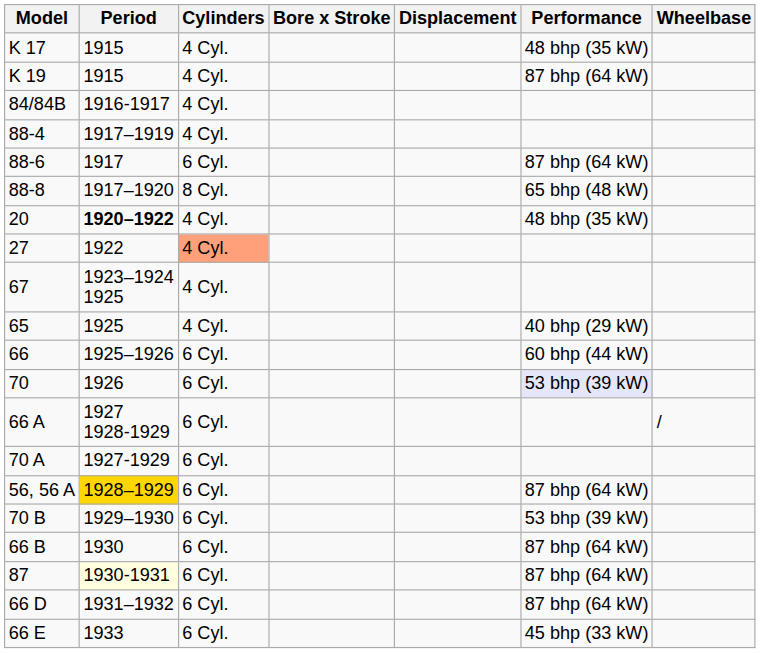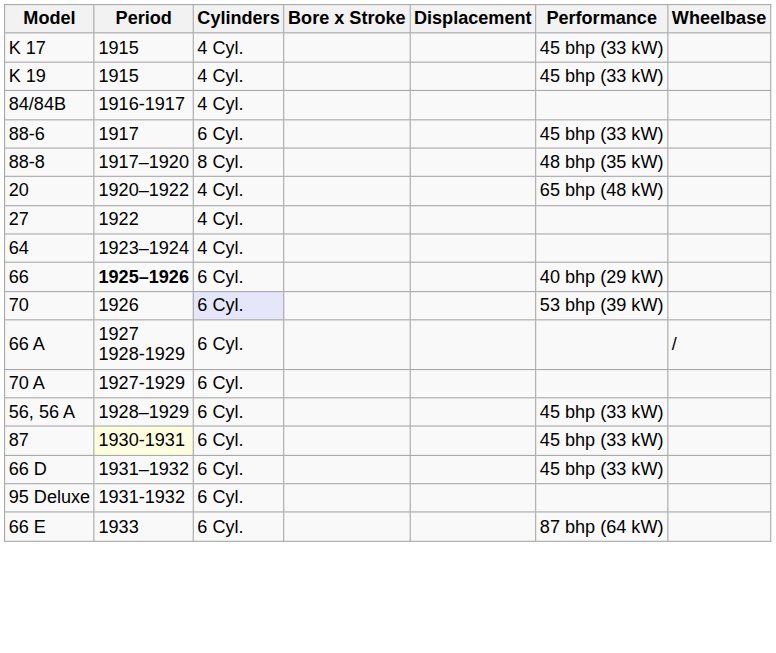 <table class="wikitable">
 <tr>
 <th>Model</th>
 <th>Period</th>
 <th>Cylinders</th>
 <th>Bore x Stroke</th>
 <th>Displacement</th>
 <th>Performance</th>
 <th>Wheelbase</th>
 </tr>
 <tr>
 <td>K 17</td>
 <td>1915</td>
 <td>4 Cyl.</td>
 <td></td>
 <td></td>
-<td>48 bhp (35 kW)</td>
+<td>45 bhp (33 kW)</td>
 <td></td>
 </tr>
 <tr>
 <td>K 19</td>
 <td>1915</td>
 <td>4 Cyl.</td>
 <td></td>
 <td></td>
-<td>87 bhp (64 kW)</td>
+<td>45 bhp (33 kW)</td>
 <td></td>
 </tr>
 <tr>
 <td>84/84B</td>
 <td>1916-1917</td>
 <td>4 Cyl.</td>
 <td></td>
 <td></td>
 <td></td>
 <td></td>
 </tr>
 <tr>
-<td>88-4</td>
-<td>1917–1919</td>
-<td>4 Cyl.</td>
-<td></td>
-<td></td>
-<td></td>
-<td></td>
-</tr>
-<tr>
 <td>88-6</td>
 <td>1917</td>
 <td>6 Cyl.</td>
 <td></td>
 <td></td>
-<td>87 bhp (64 kW)</td>
+<td>45 bhp (33 kW)</td>
 <td></td>
 </tr>
 <tr>
 <td>88-8</td>
 <td>1917–1920</td>
 <td>8 Cyl.</td>
 <td></td>
 <td></td>
-<td>65 bhp (48 kW)</td>
+<td>48 bhp (35 kW)</td>
 <td></td>
 </tr>
 <tr>
 <td>20</td>
-<td><strong>1920–1922</strong></td>
+<td>1920–1922</td>
 <td>4 Cyl.</td>
 <td></td>
 <td></td>
-<td>48 bhp (35 kW)</td>
+<td>65 bhp (48 kW)</td>
 <td></td>
 </tr>
 <tr>
 <td>27</td>
 <td>1922</td>
-<td style="background: lightsalmon;">4 Cyl.</td>
+<td>4 Cyl.</td>
 <td></td>
 <td></td>
 <td></td>
 <td></td>
 </tr>
 <tr>
-<td>67</td>
-<td>1923–1924<br>1925</td>
+<td>64</td>
+<td>1923–1924</td>
 <td>4 Cyl.</td>
 <td></td>
 <td></td>
-<td><br></td>
+<td></td>
 <td></td>
 </tr>
 <tr>
-<td>65</td>
-<td>1925</td>
-<td>4 Cyl.</td>
+<td>66</td>
+<td><strong>1925–1926</strong></td>
+<td>6 Cyl.</td>
 <td></td>
 <td></td>
 <td>40 bhp (29 kW)</td>
 <td></td>
 </tr>
 <tr>
-<td>66</td>
-<td>1925–1926</td>
-<td>6 Cyl.</td>
+<td>70</td>
+<td>1926</td>
+<td style="background: lavender;">6 Cyl.</td>
 <td></td>
 <td></td>
-<td>60 bhp (44 kW)</td>
-<td></td>
-</tr>
-<tr>
-<td>70</td>
-<td>1926</td>
-<td>6 Cyl.</td>
-<td></td>
-<td></td>
-<td style="background: lavender;">53 bhp (39 kW)</td>
+<td>53 bhp (39 kW)</td>
 <td></td>
 </tr>
 <tr>
 <td>66 A</td>
 <td>1927<br>1928-1929</td>
 <td>6 Cyl.</td>
 <td><br></td>
 <td><br></td>
 <td><br></td>
 <td> / </td>
 </tr>
 <tr>
 <td>70 A</td>
 <td>1927-1929</td>
 <td>6 Cyl.</td>
 <td></td>
 <td></td>
 <td></td>
 <td></td>
 </tr>
 <tr>
 <td>56, 56 A</td>
-<td style="background: gold;">1928–1929</td>
+<td>1928–1929</td>
 <td>6 Cyl.</td>
 <td></td>
 <td></td>
-<td>87 bhp (64 kW)</td>
-<td></td>
-</tr>
-<tr>
-<td>70 B</td>
-<td>1929–1930</td>
-<td>6 Cyl.</td>
-<td></td>
-<td></td>
-<td>53 bhp (39 kW)</td>
-<td></td>
-</tr>
-<tr>
-<td>66 B</td>
-<td>1930</td>
-<td>6 Cyl.</td>
-<td></td>
-<td></td>
-<td>87 bhp (64 kW)</td>
+<td>45 bhp (33 kW)</td>
 <td></td>
 </tr>
 <tr>
 <td>87</td>
 <td style="background: lightyellow;">1930-1931</td>
 <td>6 Cyl.</td>
 <td></td>
 <td></td>
-<td>87 bhp (64 kW)</td>
+<td>45 bhp (33 kW)</td>
 <td></td>
 </tr>
 <tr>
 <td>66 D</td>
 <td>1931–1932</td>
 <td>6 Cyl.</td>
 <td></td>
 <td></td>
-<td>87 bhp (64 kW)</td>
+<td>45 bhp (33 kW)</td>
+<td></td>
+</tr>
+<tr>
+<td>95 Deluxe</td>
+<td>1931-1932</td>
+<td>6 Cyl.</td>
+<td></td>
+<td></td>
+<td></td>
 <td></td>
 </tr>
 <tr>
 <td>66 E</td>
 <td>1933</td>
 <td>6 Cyl.</td>
 <td></td>
 <td></td>
-<td>45 bhp (33 kW)</td>
+<td>87 bhp (64 kW)</td>
 <td></td>
 </tr>
 </table>
